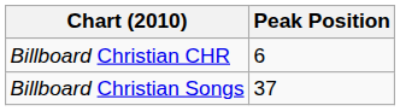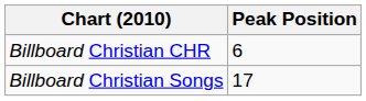 <table class="wikitable">
 <tr>
 <th>Chart (2010)</th>
 <th>Peak Position</th>
 </tr>
 <tr>
 <td><em>Billboard</em> <a href='#'>Christian CHR</a></td>
 <td>6</td>
 </tr>
 <tr>
 <td><em>Billboard</em> <a href='#'>Christian Songs</a></td>
-<td>37</td>
+<td>17</td>
 </tr>
 </table>
